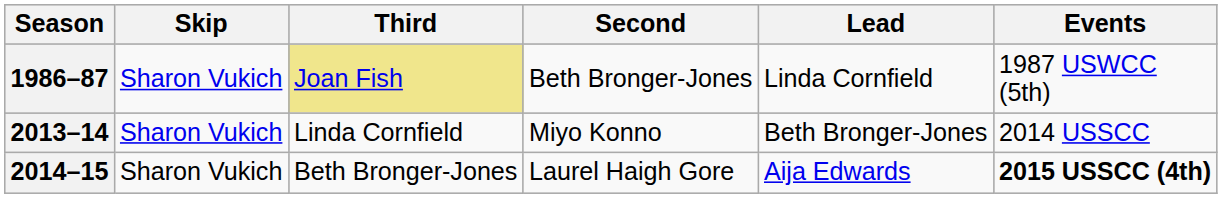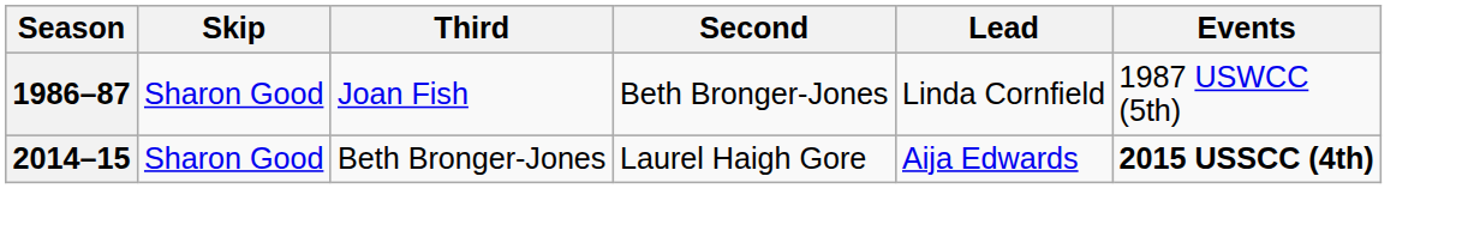 <table class="wikitable">
 <tr>
 <th scope="col">Season</th>
 <th scope="col">Skip</th>
 <th scope="col">Third</th>
 <th scope="col">Second</th>
 <th scope="col">Lead</th>
 <th scope="col">Events</th>
 </tr>
 <tr>
 <th scope="row">1986–87</th>
-<td><a href='#'>Sharon Vukich</a></td>
-<td style="background: khaki;"><a href='#'>Joan Fish</a></td>
+<td><a href='#'>Sharon Good</a></td>
+<td><a href='#'>Joan Fish</a></td>
 <td>Beth Bronger-Jones</td>
 <td>Linda Cornfield</td>
 <td>1987 <a href='#'>USWCC</a> <br> (5th)</td>
 </tr>
 <tr>
-<th scope="row">2013–14</th>
-<td><a href='#'>Sharon Vukich</a></td>
-<td>Linda Cornfield</td>
-<td>Miyo Konno</td>
-<td>Beth Bronger-Jones</td>
-<td>2014 <a href='#'>USSCC</a> </td>
-</tr>
-<tr>
 <th scope="row">2014–15</th>
-<td>Sharon Vukich</td>
+<td><a href='#'>Sharon Good</a></td>
 <td>Beth Bronger-Jones</td>
 <td>Laurel Haigh Gore</td>
 <td><a href='#'>Aija Edwards</a></td>
 <td><strong>2015 USSCC (4th)</strong></td>
 </tr>
 </table>
